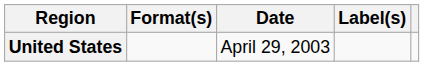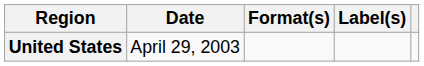 <table class="wikitable sortable plainrowheaders">
 <tr>
 <th scope="col">Region</th>
+<th scope="col">Date</th>
 <th scope="col">Format(s)</th>
-<th scope="col">Date</th>
 <th scope="col">Label(s)</th>
 <th scope="col"></th>
 </tr>
 <tr>
 <th scope="row">United States</th>
+<td>April 29, 2003</td>
 <td></td>
-<td>April 29, 2003</td>
 <td></td>
 <td></td>
 </tr>
 </table>
